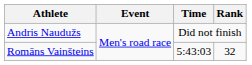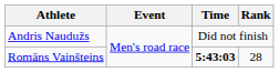 <table class="wikitable" style="font-size:90%">
 <tr>
 <th>Athlete</th>
 <th>Event</th>
 <th>Time</th>
 <th>Rank</th>
 </tr>
 <tr align=center>
 <td align=left><a href='#'>Andris Naudužs</a></td>
 <td align=left rowspan=2><a href='#'>Men's road race</a></td>
 <td colspan=2>Did not finish</td>
 </tr>
 <tr align=center>
 <td align=left><a href='#'>Romāns Vainšteins</a></td>
-<td>5:43:03</td>
-<td>32</td>
+<td><strong>5:43:03</strong></td>
+<td>28</td>
 </tr>
 </table>
